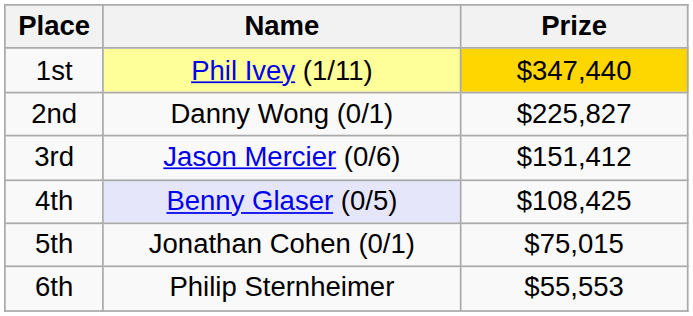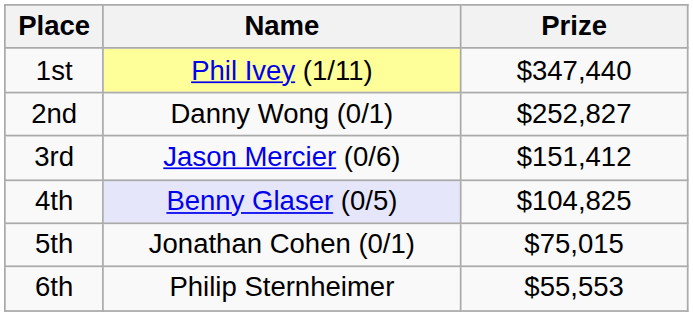 <table class="wikitable">
 <tr>
 <th width="50">Place</th>
 <th width="200">Name</th>
 <th width="125">Prize</th>
 </tr>
 <tr>
 <td align=center>1st</td>
 <td align=center style=background-color:#FFFF99> <a href='#'>Phil Ivey</a> (1/11)</td>
-<td align=center style="background: gold;">$347,440</td>
+<td align=center>$347,440</td>
 </tr>
 <tr>
 <td align=center>2nd</td>
 <td align=center> Danny Wong (0/1)</td>
-<td align=center>$225,827</td>
+<td align=center>$252,827</td>
 </tr>
 <tr>
 <td align=center>3rd</td>
 <td align=center> <a href='#'>Jason Mercier</a> (0/6)</td>
 <td align=center>$151,412</td>
 </tr>
 <tr>
 <td align=center>4th</td>
 <td align=center style="background: lavender;"> <a href='#'>Benny Glaser</a> (0/5)</td>
-<td align=center>$108,425</td>
+<td align=center>$104,825</td>
 </tr>
 <tr>
 <td align=center>5th</td>
 <td align=center> Jonathan Cohen (0/1)</td>
 <td align=center>$75,015</td>
 </tr>
 <tr>
 <td align=center>6th</td>
 <td align=center> Philip Sternheimer</td>
 <td align=center>$55,553</td>
 </tr>
 </table>
